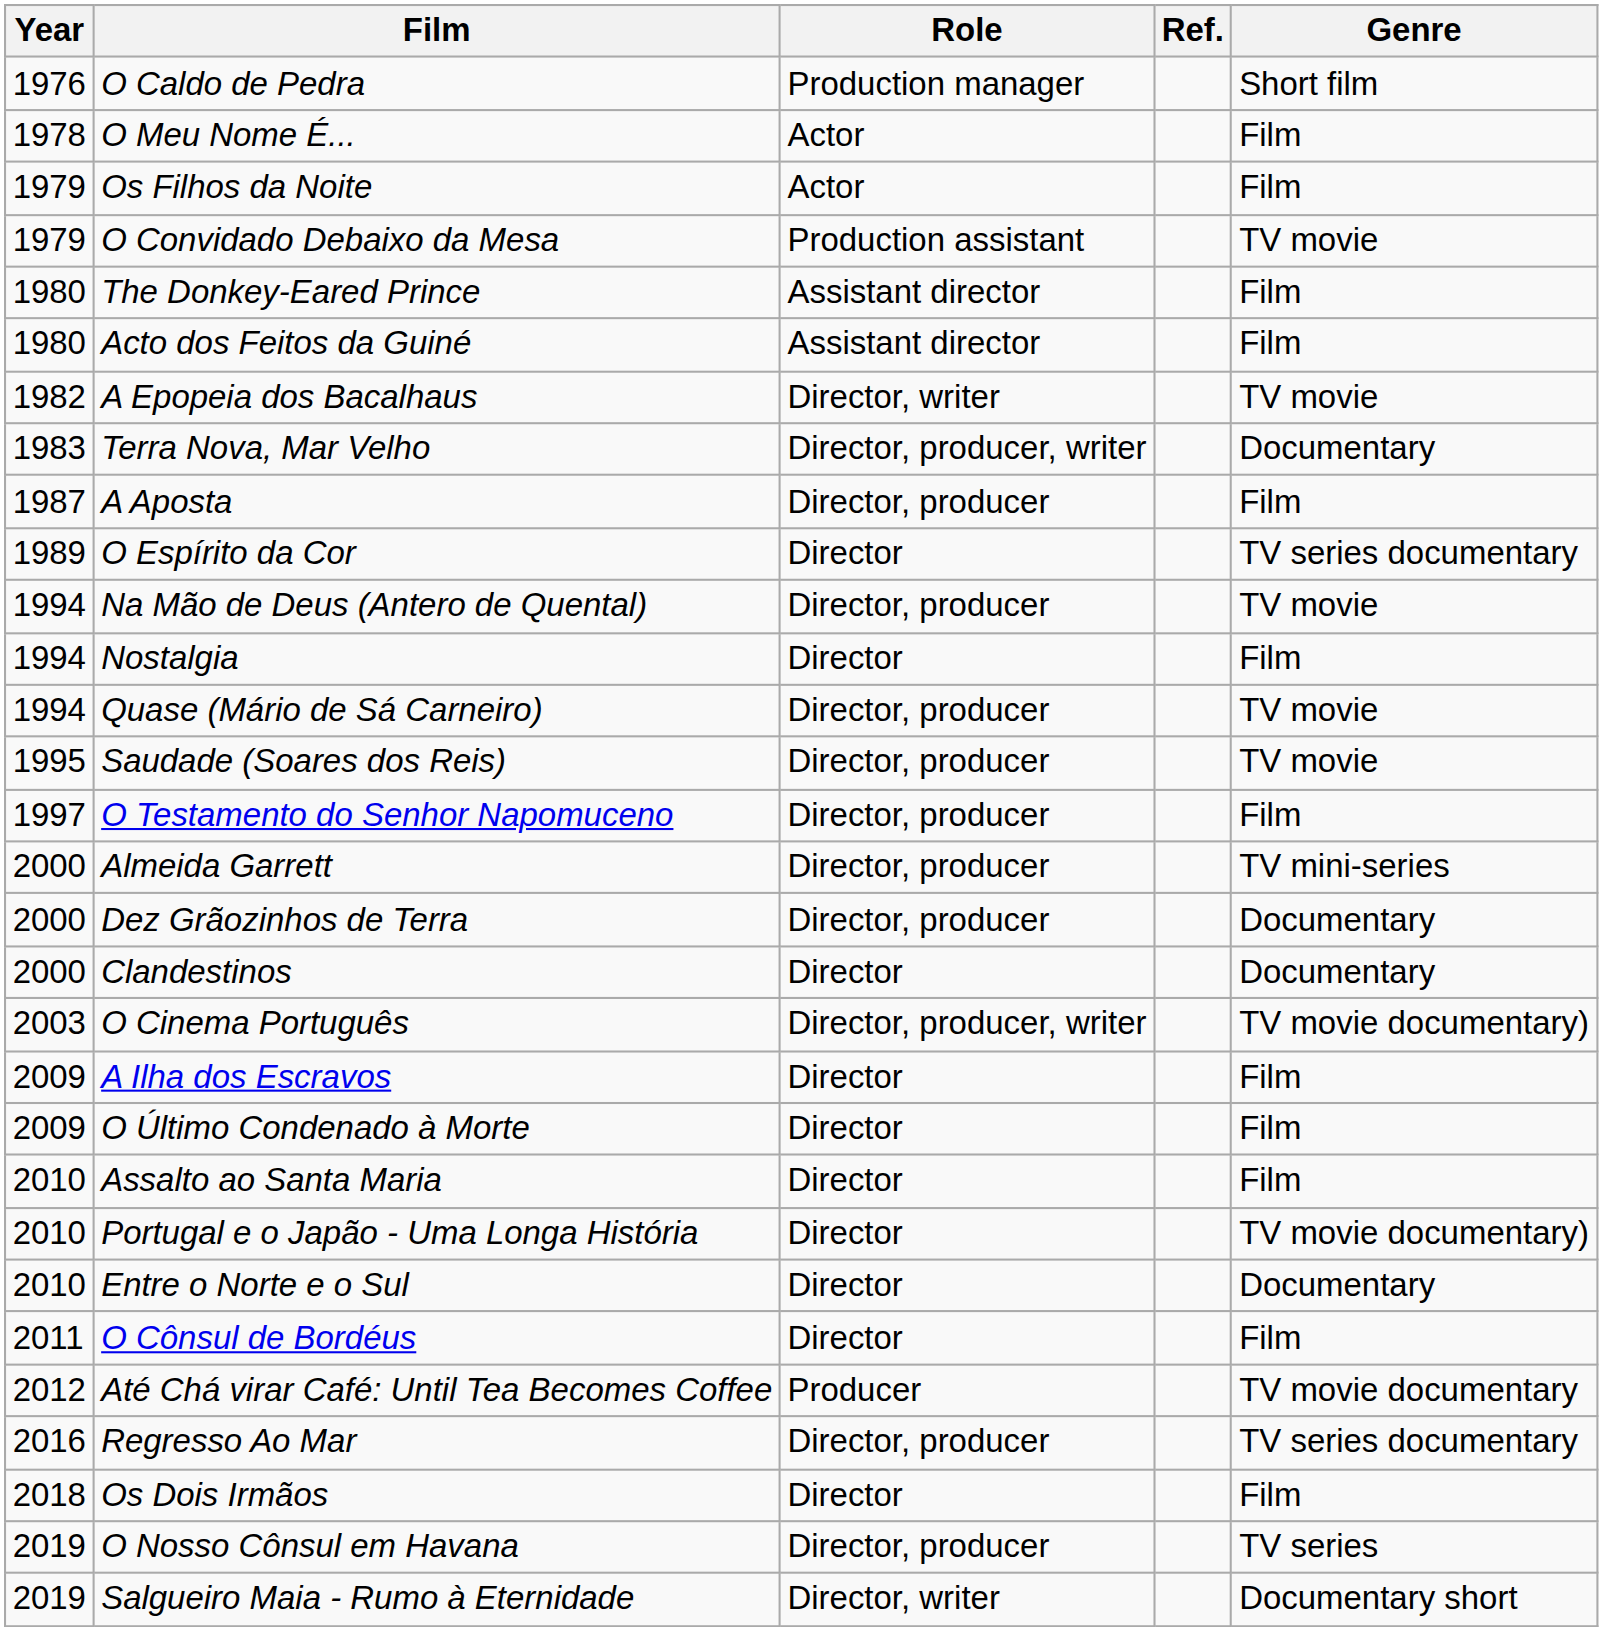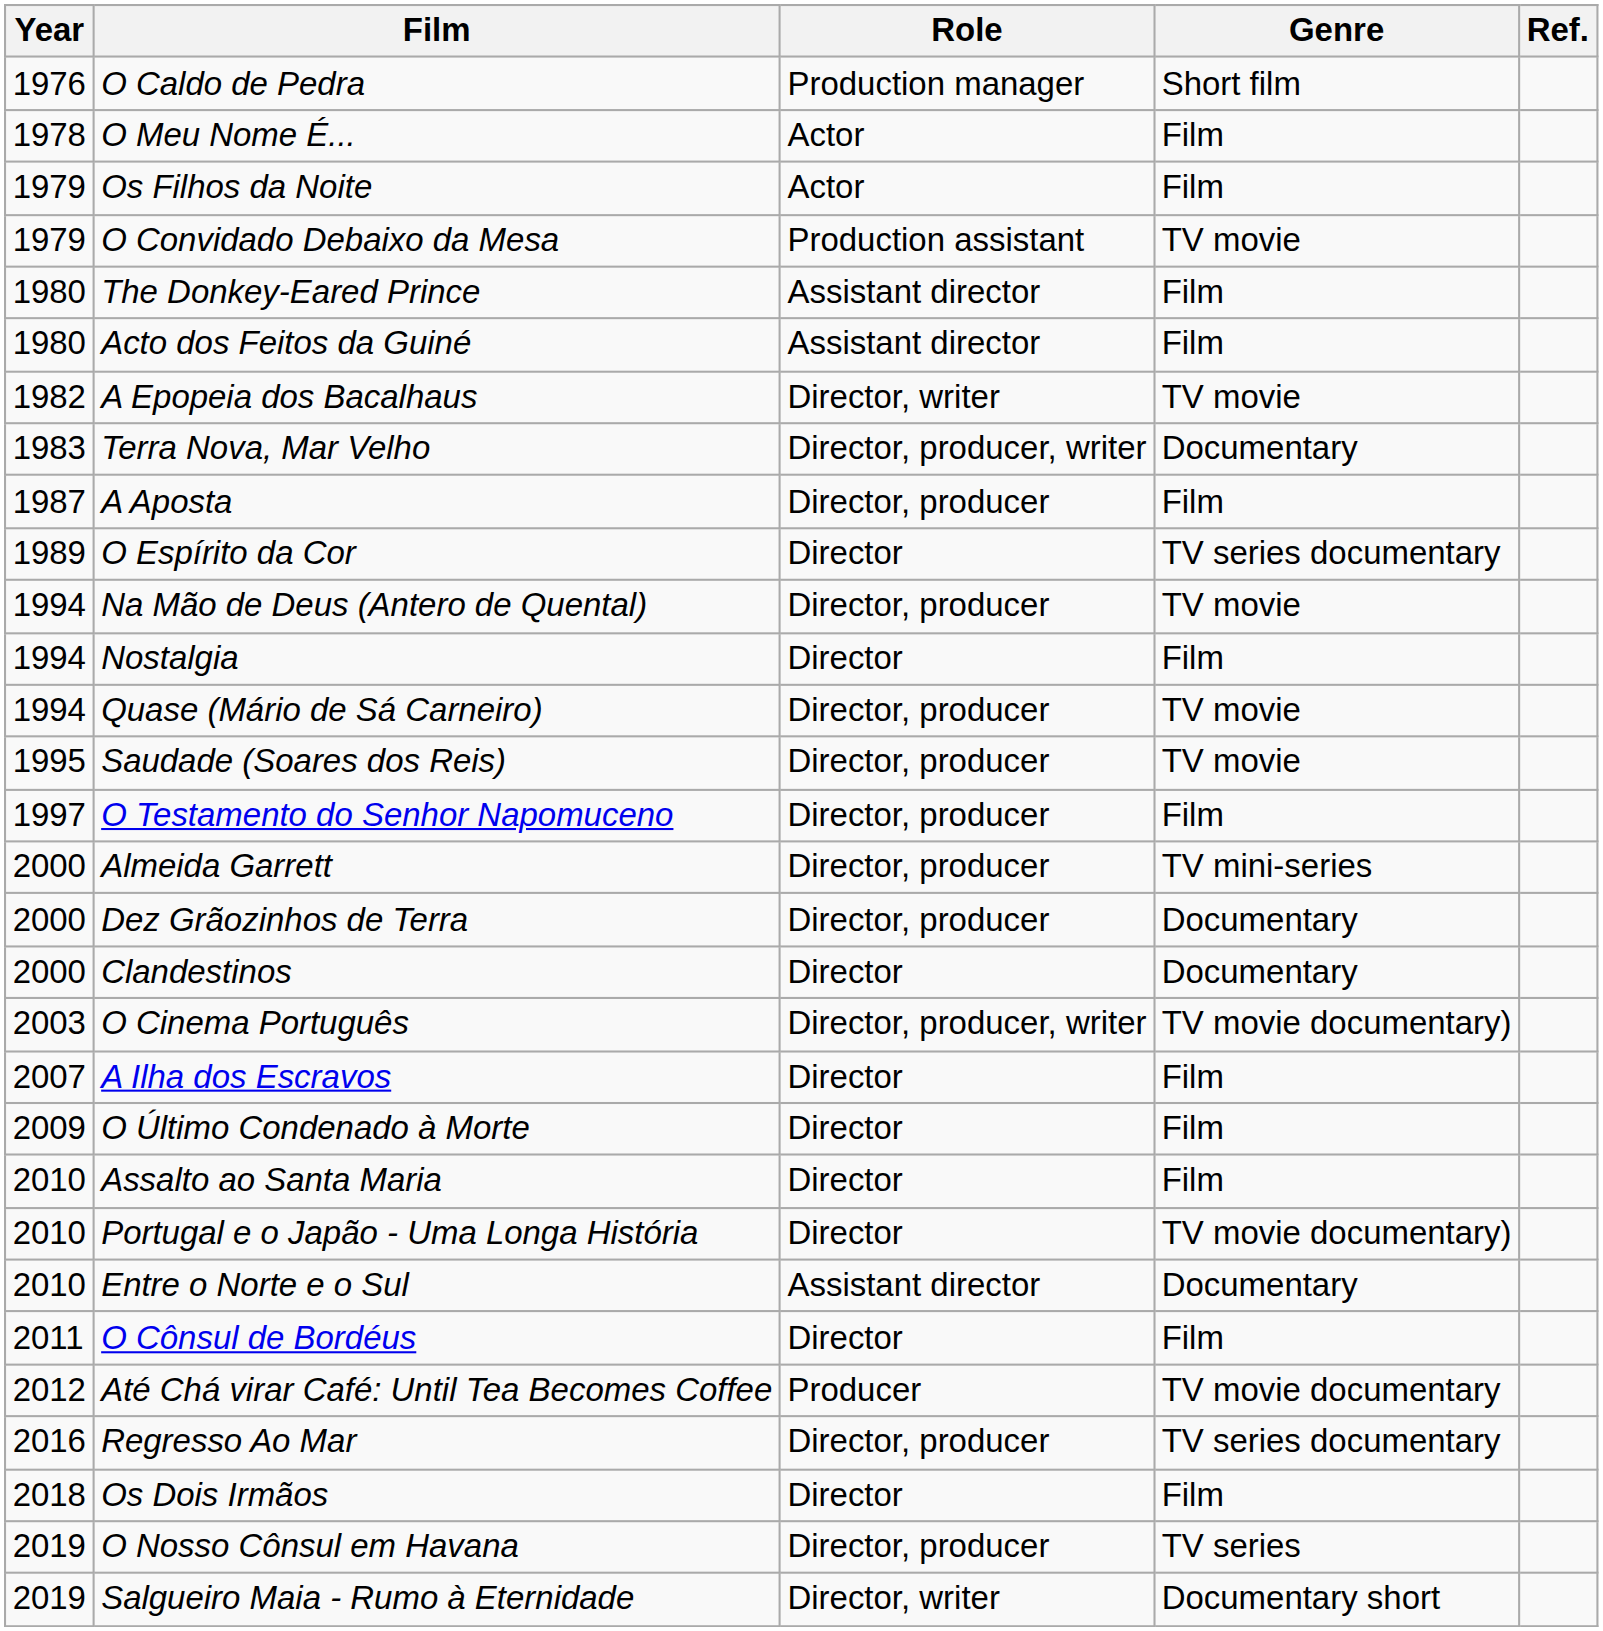 <table class="wikitable">
 <tr>
 <th>Year</th>
 <th>Film</th>
 <th>Role</th>
+<th>Genre</th>
 <th>Ref.</th>
-<th>Genre</th>
 </tr>
 <tr>
 <td>1976</td>
 <td><em>O Caldo de Pedra</em></td>
 <td>Production manager</td>
+<td>Short film</td>
 <td></td>
-<td>Short film</td>
 </tr>
 <tr>
 <td>1978</td>
 <td><em>O Meu Nome É...</em></td>
 <td>Actor</td>
+<td>Film</td>
 <td></td>
-<td>Film</td>
 </tr>
 <tr>
 <td>1979</td>
 <td><em>Os Filhos da Noite</em></td>
 <td>Actor</td>
+<td>Film</td>
 <td></td>
-<td>Film</td>
 </tr>
 <tr>
 <td>1979</td>
 <td><em>O Convidado Debaixo da Mesa</em></td>
 <td>Production assistant</td>
+<td>TV movie</td>
 <td></td>
-<td>TV movie</td>
 </tr>
 <tr>
 <td>1980</td>
 <td><em>The Donkey-Eared Prince</em></td>
 <td>Assistant director</td>
+<td>Film</td>
 <td></td>
-<td>Film</td>
 </tr>
 <tr>
 <td>1980</td>
 <td><em>Acto dos Feitos da Guiné</em></td>
 <td>Assistant director</td>
+<td>Film</td>
 <td></td>
-<td>Film</td>
 </tr>
 <tr>
 <td>1982</td>
 <td><em>A Epopeia dos Bacalhaus</em></td>
 <td>Director, writer</td>
+<td>TV movie</td>
 <td></td>
-<td>TV movie</td>
 </tr>
 <tr>
 <td>1983</td>
 <td><em>Terra Nova, Mar Velho</em></td>
 <td>Director, producer, writer</td>
+<td>Documentary</td>
 <td></td>
-<td>Documentary</td>
 </tr>
 <tr>
 <td>1987</td>
 <td><em>A Aposta</em></td>
 <td>Director, producer</td>
+<td>Film</td>
 <td></td>
-<td>Film</td>
 </tr>
 <tr>
 <td>1989</td>
 <td><em>O Espírito da Cor</em></td>
 <td>Director</td>
+<td>TV series documentary</td>
 <td></td>
-<td>TV series documentary</td>
 </tr>
 <tr>
 <td>1994</td>
 <td><em>Na Mão de Deus (Antero de Quental)</em></td>
 <td>Director, producer</td>
+<td>TV movie</td>
 <td></td>
-<td>TV movie</td>
 </tr>
 <tr>
 <td>1994</td>
 <td><em>Nostalgia</em></td>
 <td>Director</td>
+<td>Film</td>
 <td></td>
-<td>Film</td>
 </tr>
 <tr>
 <td>1994</td>
 <td><em>Quase (Mário de Sá Carneiro)</em></td>
 <td>Director, producer</td>
+<td>TV movie</td>
 <td></td>
-<td>TV movie</td>
 </tr>
 <tr>
 <td>1995</td>
 <td><em>Saudade (Soares dos Reis)</em></td>
 <td>Director, producer</td>
+<td>TV movie</td>
 <td></td>
-<td>TV movie</td>
 </tr>
 <tr>
 <td>1997</td>
 <td><em><a href='#'>O Testamento do Senhor Napomuceno</a></em></td>
 <td>Director, producer</td>
+<td>Film</td>
 <td></td>
-<td>Film</td>
 </tr>
 <tr>
 <td>2000</td>
 <td><em>Almeida Garrett</em></td>
 <td>Director, producer</td>
+<td>TV mini-series</td>
 <td></td>
-<td>TV mini-series</td>
 </tr>
 <tr>
 <td>2000</td>
 <td><em>Dez Grãozinhos de Terra</em></td>
 <td>Director, producer</td>
+<td>Documentary</td>
 <td></td>
-<td>Documentary</td>
 </tr>
 <tr>
 <td>2000</td>
 <td><em>Clandestinos</em></td>
 <td>Director</td>
+<td>Documentary</td>
 <td></td>
-<td>Documentary</td>
 </tr>
 <tr>
 <td>2003</td>
 <td><em>O Cinema Português</em></td>
 <td>Director, producer, writer</td>
+<td>TV movie documentary)</td>
 <td></td>
-<td>TV movie documentary)</td>
 </tr>
 <tr>
-<td>2009</td>
+<td>2007</td>
 <td><em><a href='#'>A Ilha dos Escravos</a></em></td>
 <td>Director</td>
+<td>Film</td>
 <td></td>
-<td>Film</td>
 </tr>
 <tr>
 <td>2009</td>
 <td><em>O Último Condenado à Morte</em></td>
 <td>Director</td>
+<td>Film</td>
 <td></td>
-<td>Film</td>
 </tr>
 <tr>
 <td>2010</td>
 <td><em>Assalto ao Santa Maria</em></td>
 <td>Director</td>
+<td>Film</td>
 <td></td>
-<td>Film</td>
 </tr>
 <tr>
 <td>2010</td>
 <td><em>Portugal e o Japão - Uma Longa História</em></td>
 <td>Director</td>
+<td>TV movie documentary)</td>
 <td></td>
-<td>TV movie documentary)</td>
 </tr>
 <tr>
 <td>2010</td>
 <td><em>Entre o Norte e o Sul</em></td>
-<td>Director</td>
+<td>Assistant director</td>
+<td>Documentary</td>
 <td></td>
-<td>Documentary</td>
 </tr>
 <tr>
 <td>2011</td>
 <td><em><a href='#'>O Cônsul de Bordéus</a></em></td>
 <td>Director</td>
+<td>Film</td>
 <td></td>
-<td>Film</td>
 </tr>
 <tr>
 <td>2012</td>
 <td><em>Até Chá virar Café: Until Tea Becomes Coffee</em></td>
 <td>Producer</td>
+<td>TV movie documentary</td>
 <td></td>
-<td>TV movie documentary</td>
 </tr>
 <tr>
 <td>2016</td>
 <td><em>Regresso Ao Mar</em></td>
 <td>Director, producer</td>
+<td>TV series documentary</td>
 <td></td>
-<td>TV series documentary</td>
 </tr>
 <tr>
 <td>2018</td>
 <td><em>Os Dois Irmãos</em></td>
 <td>Director</td>
+<td>Film</td>
 <td></td>
-<td>Film</td>
 </tr>
 <tr>
 <td>2019</td>
 <td><em>O Nosso Cônsul em Havana</em></td>
 <td>Director, producer</td>
+<td>TV series</td>
 <td></td>
-<td>TV series</td>
 </tr>
 <tr>
 <td>2019</td>
 <td><em>Salgueiro Maia - Rumo à Eternidade</em></td>
 <td>Director, writer</td>
+<td>Documentary short</td>
 <td></td>
-<td>Documentary short</td>
 </tr>
 </table>
